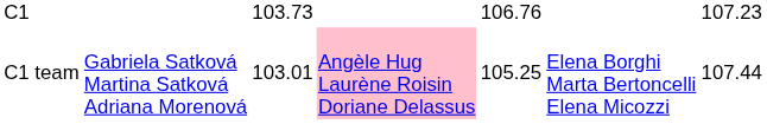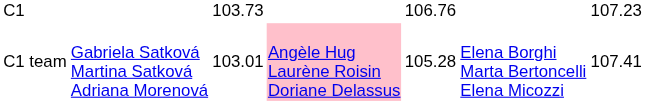 <table>
 <tr>
 <td>C1</td>
 <td></td>
 <td>103.73</td>
 <td></td>
 <td>106.76</td>
 <td></td>
 <td>107.23</td>
 </tr>
 <tr>
 <td>C1 team</td>
 <td><br><a href='#'>Gabriela Satková</a><br><a href='#'>Martina Satková</a><br><a href='#'>Adriana Morenová</a></td>
 <td>103.01</td>
 <td style="background: pink;"><br><a href='#'>Angèle Hug</a><br><a href='#'>Laurène Roisin</a><br><a href='#'>Doriane Delassus</a></td>
-<td>105.25</td>
+<td>105.28</td>
 <td><br><a href='#'>Elena Borghi</a><br><a href='#'>Marta Bertoncelli</a><br><a href='#'>Elena Micozzi</a></td>
-<td>107.44</td>
+<td>107.41</td>
 </tr>
 </table>
